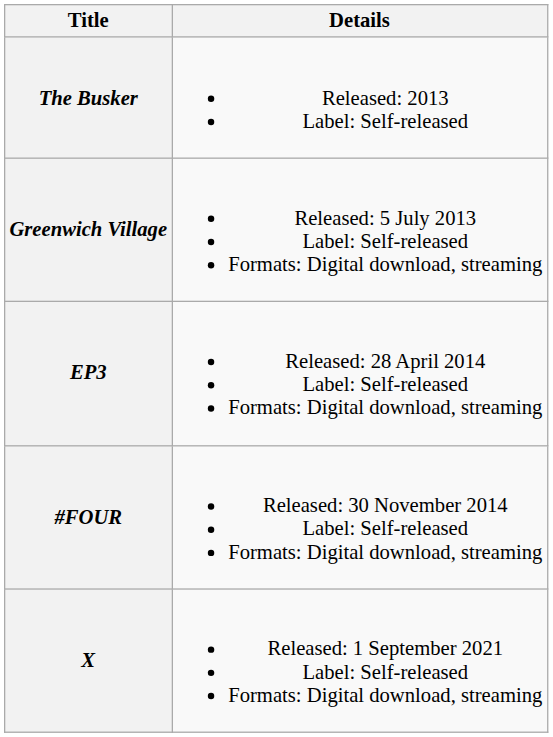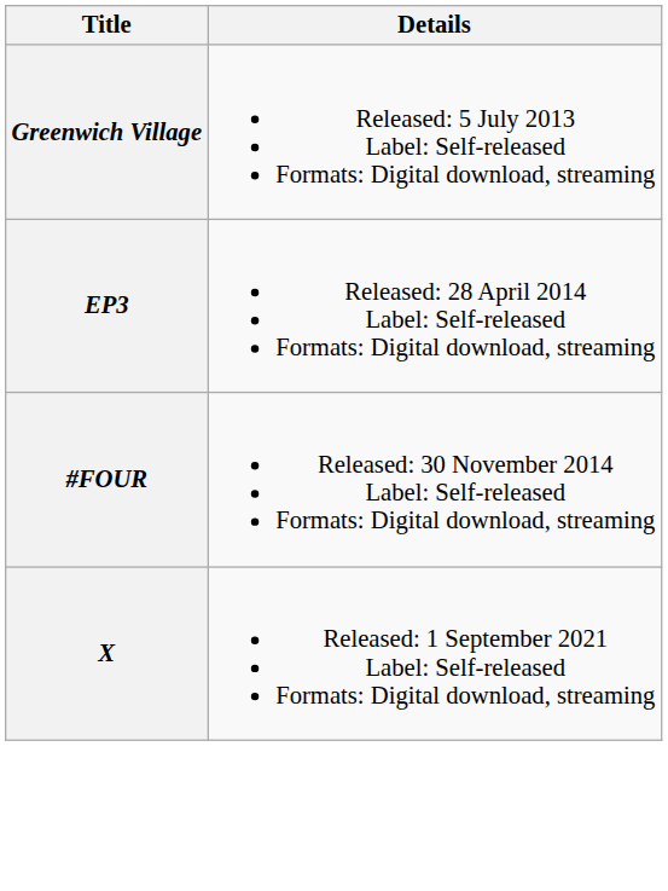 <table class="wikitable plainrowheaders" style="text-align:center;" border="1">
 <tr>
 <th scope="col">Title</th>
 <th scope="col">Details</th>
-</tr>
-<tr>
-<th scope="row"><em>The Busker</em></th>
-<td><br><ul><li>Released: 2013</li><li>Label: Self-released</li></ul></td>
 </tr>
 <tr>
 <th scope="row"><em>Greenwich Village</em></th>
 <td><br><ul><li>Released: 5 July 2013</li><li>Label: Self-released</li><li>Formats: Digital download, streaming</li></ul></td>
 </tr>
 <tr>
 <th scope="row"><em>EP3</em></th>
 <td><br><ul><li>Released: 28 April 2014</li><li>Label: Self-released</li><li>Formats: Digital download, streaming</li></ul></td>
 </tr>
 <tr>
 <th scope="row"><em>#FOUR</em></th>
 <td><br><ul><li>Released: 30 November 2014</li><li>Label: Self-released</li><li>Formats: Digital download, streaming</li></ul></td>
 </tr>
 <tr>
 <th scope="row"><em>X</em></th>
 <td><br><ul><li>Released: 1 September 2021</li><li>Label: Self-released</li><li>Formats: Digital download, streaming</li></ul></td>
 </tr>
 </table>
